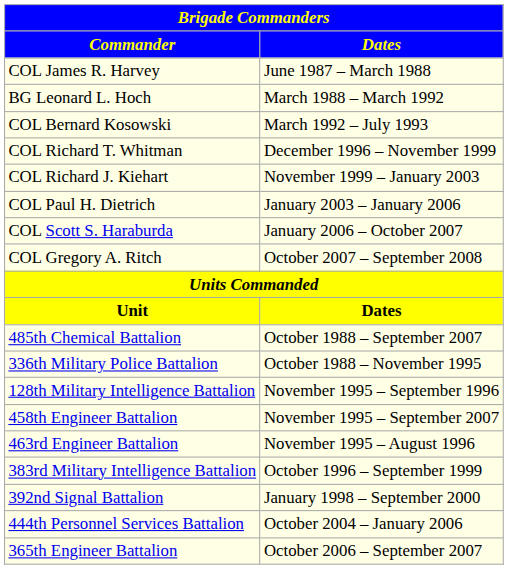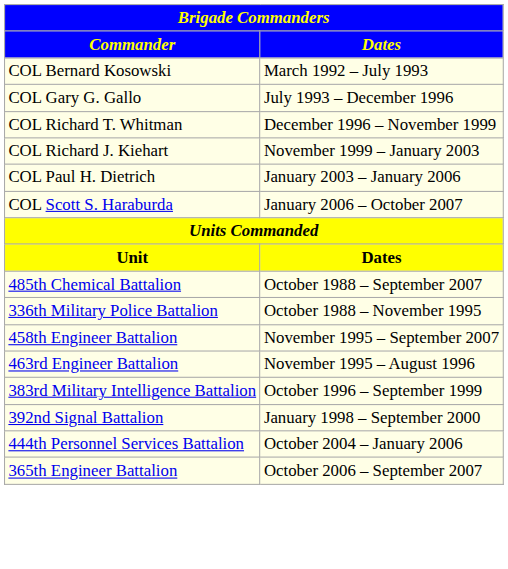 <table class="wikitable" style='background: #ffffe6; '>
 <tr>
 <th colspan="2" style="background: blue; color: yellow"><strong><em>Brigade Commanders</em></strong></th>
 </tr>
 <tr>
 <th style="background: blue; color: yellow"><strong><em>Commander</em></strong></th>
 <th style="background: blue; color: yellow"><strong><em>Dates</em></strong></th>
 </tr>
 <tr>
-<td>COL James R. Harvey</td>
-<td>June 1987 – March 1988</td>
+<td>COL Bernard Kosowski</td>
+<td>March 1992 – July 1993</td>
 </tr>
 <tr>
-<td>BG Leonard L. Hoch</td>
-<td>March 1988 – March 1992</td>
-</tr>
-<tr>
-<td>COL Bernard Kosowski</td>
-<td>March 1992 – July 1993</td>
+<td>COL Gary G. Gallo</td>
+<td>July 1993 – December 1996</td>
 </tr>
 <tr>
 <td>COL Richard T. Whitman</td>
 <td>December 1996 – November 1999</td>
 </tr>
 <tr>
 <td>COL Richard J. Kiehart</td>
 <td>November 1999 – January 2003</td>
 </tr>
 <tr>
 <td>COL Paul H. Dietrich</td>
 <td>January 2003 – January 2006</td>
 </tr>
 <tr>
 <td>COL <a href='#'>Scott S. Haraburda</a></td>
 <td>January 2006 – October 2007</td>
 </tr>
 <tr>
-<td>COL Gregory A. Ritch</td>
-<td>October 2007 – September 2008</td>
-</tr>
-<tr>
 <th colspan="2" style="background: yellow;"><strong><em>Units Commanded</em></strong></th>
 </tr>
 <tr>
 <th style="background: yellow;">Unit</th>
 <th style="background: yellow;">Dates</th>
 </tr>
 <tr>
 <td><a href='#'>485th Chemical Battalion</a></td>
 <td>October 1988 – September 2007</td>
 </tr>
 <tr>
 <td><a href='#'>336th Military Police Battalion</a></td>
 <td>October 1988 – November 1995</td>
-</tr>
-<tr>
-<td><a href='#'>128th Military Intelligence Battalion</a></td>
-<td>November 1995 – September 1996</td>
 </tr>
 <tr>
 <td><a href='#'>458th Engineer Battalion</a></td>
 <td>November 1995 – September 2007</td>
 </tr>
 <tr>
 <td><a href='#'>463rd Engineer Battalion</a></td>
 <td>November 1995 – August 1996</td>
 </tr>
 <tr>
 <td><a href='#'>383rd Military Intelligence Battalion</a></td>
 <td>October 1996 – September 1999</td>
 </tr>
 <tr>
 <td><a href='#'>392nd Signal Battalion</a></td>
 <td>January 1998 – September 2000</td>
 </tr>
 <tr>
 <td><a href='#'>444th Personnel Services Battalion</a></td>
 <td>October 2004 – January 2006</td>
 </tr>
 <tr>
 <td><a href='#'>365th Engineer Battalion</a></td>
 <td>October 2006 – September 2007</td>
 </tr>
 </table>
